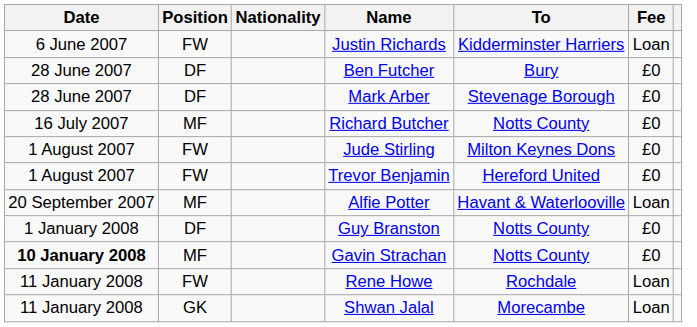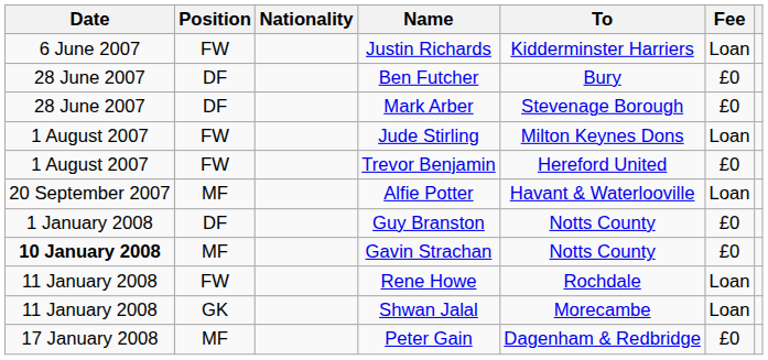 <table class="wikitable" style="text-align:center;">
 <tr>
 <th>Date</th>
 <th>Position</th>
 <th>Nationality</th>
 <th>Name</th>
 <th>To</th>
 <th>Fee</th>
 <th></th>
 </tr>
 <tr>
 <td>6 June 2007</td>
 <td>FW</td>
 <td></td>
 <td><a href='#'>Justin Richards</a></td>
 <td><a href='#'>Kidderminster Harriers</a></td>
 <td>Loan</td>
 <td></td>
 </tr>
 <tr>
 <td>28 June 2007</td>
 <td>DF</td>
 <td></td>
 <td><a href='#'>Ben Futcher</a></td>
 <td><a href='#'>Bury</a></td>
 <td>£0</td>
 <td></td>
 </tr>
 <tr>
 <td>28 June 2007</td>
 <td>DF</td>
 <td></td>
 <td><a href='#'>Mark Arber</a></td>
 <td><a href='#'>Stevenage Borough</a></td>
 <td>£0</td>
 <td></td>
 </tr>
 <tr>
-<td>16 July 2007</td>
-<td>MF</td>
-<td></td>
-<td><a href='#'>Richard Butcher</a></td>
-<td><a href='#'>Notts County</a></td>
-<td>£0</td>
-<td></td>
-</tr>
-<tr>
 <td>1 August 2007</td>
 <td>FW</td>
 <td></td>
 <td><a href='#'>Jude Stirling</a></td>
 <td><a href='#'>Milton Keynes Dons</a></td>
-<td>£0</td>
+<td>Loan</td>
 <td></td>
 </tr>
 <tr>
 <td>1 August 2007</td>
 <td>FW</td>
 <td></td>
 <td><a href='#'>Trevor Benjamin</a></td>
 <td><a href='#'>Hereford United</a></td>
 <td>£0</td>
 <td></td>
 </tr>
 <tr>
 <td>20 September 2007</td>
 <td>MF</td>
 <td></td>
 <td><a href='#'>Alfie Potter</a></td>
 <td><a href='#'>Havant & Waterlooville</a></td>
 <td>Loan</td>
 <td></td>
 </tr>
 <tr>
 <td>1 January 2008</td>
 <td>DF</td>
 <td></td>
 <td><a href='#'>Guy Branston</a></td>
 <td><a href='#'>Notts County</a></td>
 <td>£0</td>
 <td></td>
 </tr>
 <tr>
 <td><strong>10 January 2008</strong></td>
 <td>MF</td>
 <td></td>
 <td><a href='#'>Gavin Strachan</a></td>
 <td><a href='#'>Notts County</a></td>
 <td>£0</td>
 <td></td>
 </tr>
 <tr>
 <td>11 January 2008</td>
 <td>FW</td>
 <td></td>
 <td><a href='#'>Rene Howe</a></td>
 <td><a href='#'>Rochdale</a></td>
 <td>Loan</td>
 <td></td>
 </tr>
 <tr>
 <td>11 January 2008</td>
 <td>GK</td>
 <td></td>
 <td><a href='#'>Shwan Jalal</a></td>
 <td><a href='#'>Morecambe</a></td>
 <td>Loan</td>
 <td></td>
 </tr>
+<tr>
+<td>17 January 2008</td>
+<td>MF</td>
+<td></td>
+<td><a href='#'>Peter Gain</a></td>
+<td><a href='#'>Dagenham & Redbridge</a></td>
+<td>£0</td>
+<td></td>
+</tr>
 </table>
